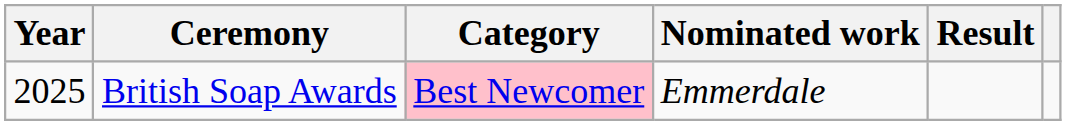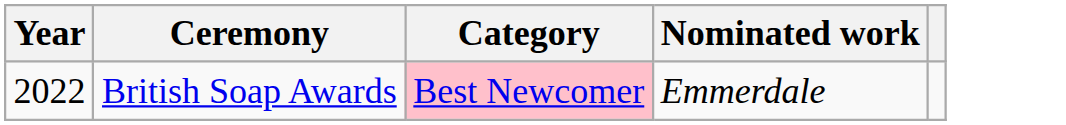 <table class="wikitable">
 <tr>
 <th>Year</th>
 <th>Ceremony</th>
 <th>Category</th>
 <th>Nominated work</th>
-<th>Result</th>
 <th></th>
 </tr>
 <tr>
-<td>2025</td>
+<td>2022</td>
 <td><a href='#'>British Soap Awards</a></td>
 <td style="background: pink;"><a href='#'>Best Newcomer</a></td>
 <td><em>Emmerdale</em></td>
-<td></td>
 <td align="center"></td>
 </tr>
 </table>
